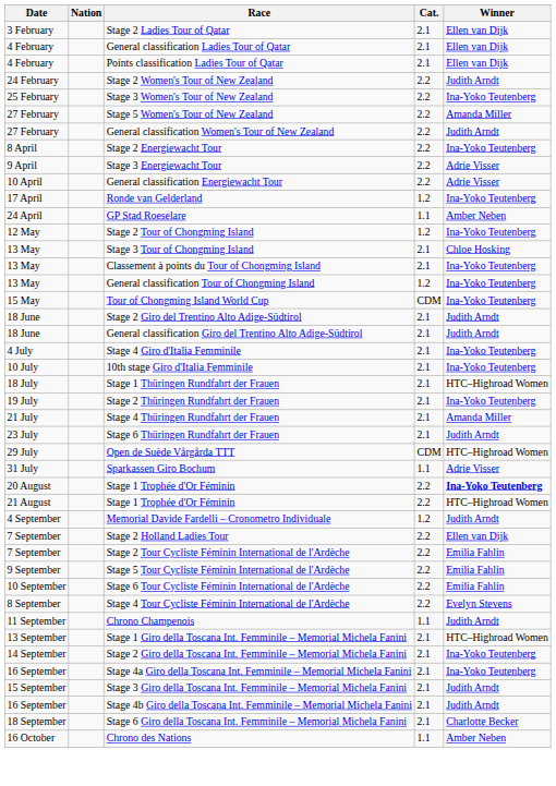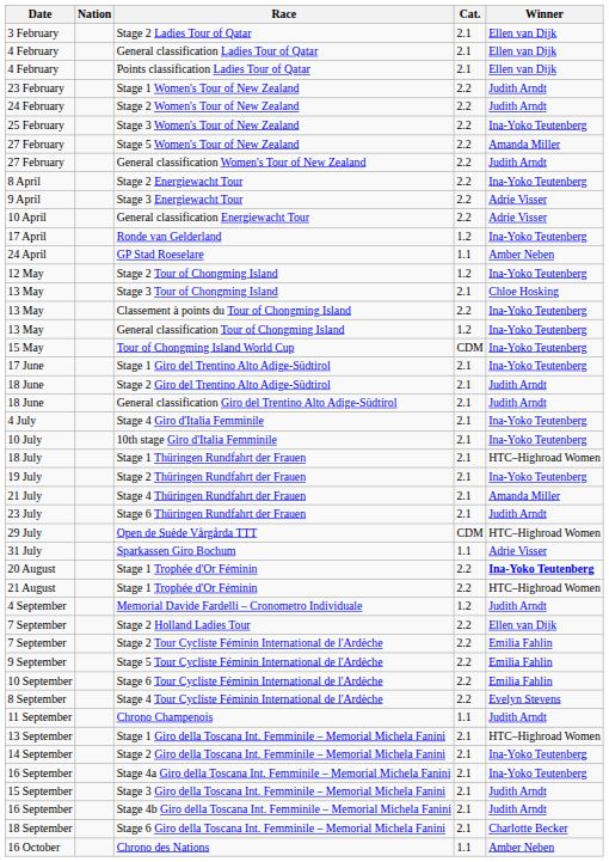 <table class="wikitable sortable">
 <tr>
 <th>Date</th>
 <th>Nation</th>
 <th>Race</th>
 <th>Cat.</th>
 <th>Winner</th>
 </tr>
 <tr>
 <td>3 February</td>
 <td></td>
 <td>Stage 2 <a href='#'>Ladies Tour of Qatar</a></td>
 <td>2.1</td>
 <td>  <a href='#'>Ellen van Dijk</a></td>
 </tr>
 <tr>
 <td>4 February</td>
 <td></td>
 <td>General classification <a href='#'>Ladies Tour of Qatar</a></td>
 <td>2.1</td>
 <td>  <a href='#'>Ellen van Dijk</a></td>
 </tr>
 <tr>
 <td>4 February</td>
 <td></td>
 <td>Points classification <a href='#'>Ladies Tour of Qatar</a></td>
 <td>2.1</td>
 <td>  <a href='#'>Ellen van Dijk</a></td>
+</tr>
+<tr>
+<td>23 February</td>
+<td></td>
+<td>Stage 1 <a href='#'>Women's Tour of New Zealand</a></td>
+<td>2.2</td>
+<td>  <a href='#'>Judith Arndt</a></td>
 </tr>
 <tr>
 <td>24 February</td>
 <td></td>
 <td>Stage 2 <a href='#'>Women's Tour of New Zealand</a></td>
 <td>2.2</td>
 <td>  <a href='#'>Judith Arndt</a></td>
 </tr>
 <tr>
 <td>25 February</td>
 <td></td>
 <td>Stage 3 <a href='#'>Women's Tour of New Zealand</a></td>
 <td>2.2</td>
 <td>  <a href='#'>Ina-Yoko Teutenberg</a></td>
 </tr>
 <tr>
 <td>27 February</td>
 <td></td>
 <td>Stage 5 <a href='#'>Women's Tour of New Zealand</a></td>
 <td>2.2</td>
 <td>  <a href='#'>Amanda Miller</a></td>
 </tr>
 <tr>
 <td>27 February</td>
 <td></td>
 <td>General classification <a href='#'>Women's Tour of New Zealand</a></td>
 <td>2.2</td>
 <td>  <a href='#'>Judith Arndt</a></td>
 </tr>
 <tr>
 <td>8 April</td>
 <td></td>
 <td>Stage 2 <a href='#'>Energiewacht Tour</a></td>
 <td>2.2</td>
 <td>  <a href='#'>Ina-Yoko Teutenberg</a></td>
 </tr>
 <tr>
 <td>9 April</td>
 <td></td>
 <td>Stage 3 <a href='#'>Energiewacht Tour</a></td>
 <td>2.2</td>
 <td>  <a href='#'>Adrie Visser</a></td>
 </tr>
 <tr>
 <td>10 April</td>
 <td></td>
 <td>General classification <a href='#'>Energiewacht Tour</a></td>
 <td>2.2</td>
 <td>  <a href='#'>Adrie Visser</a></td>
 </tr>
 <tr>
 <td>17 April</td>
 <td></td>
 <td><a href='#'>Ronde van Gelderland</a></td>
 <td>1.2</td>
 <td>  <a href='#'>Ina-Yoko Teutenberg</a></td>
 </tr>
 <tr>
 <td>24 April</td>
 <td></td>
 <td><a href='#'>GP Stad Roeselare</a></td>
 <td>1.1</td>
 <td>  <a href='#'>Amber Neben</a></td>
 </tr>
 <tr>
 <td>12 May</td>
 <td></td>
 <td>Stage 2 <a href='#'>Tour of Chongming Island</a></td>
 <td>1.2</td>
 <td>  <a href='#'>Ina-Yoko Teutenberg</a></td>
 </tr>
 <tr>
 <td>13 May</td>
 <td></td>
 <td>Stage 3 <a href='#'>Tour of Chongming Island</a></td>
 <td>2.1</td>
 <td> <a href='#'>Chloe Hosking</a></td>
 </tr>
 <tr>
 <td>13 May</td>
 <td></td>
 <td>Classement à points du <a href='#'>Tour of Chongming Island</a></td>
-<td>2.1</td>
+<td>2.2</td>
 <td>  <a href='#'>Ina-Yoko Teutenberg</a></td>
 </tr>
 <tr>
 <td>13 May</td>
 <td></td>
 <td>General classification <a href='#'>Tour of Chongming Island</a></td>
 <td>1.2</td>
 <td>  <a href='#'>Ina-Yoko Teutenberg</a></td>
 </tr>
 <tr>
 <td>15 May</td>
 <td></td>
 <td><a href='#'>Tour of Chongming Island World Cup</a></td>
 <td>CDM</td>
+<td>  <a href='#'>Ina-Yoko Teutenberg</a></td>
+</tr>
+<tr>
+<td>17 June</td>
+<td></td>
+<td>Stage 1 <a href='#'>Giro del Trentino Alto Adige-Südtirol</a></td>
+<td>2.1</td>
 <td>  <a href='#'>Ina-Yoko Teutenberg</a></td>
 </tr>
 <tr>
 <td>18 June</td>
 <td></td>
 <td>Stage 2 <a href='#'>Giro del Trentino Alto Adige-Südtirol</a></td>
 <td>2.1</td>
 <td>  <a href='#'>Judith Arndt</a></td>
 </tr>
 <tr>
 <td>18 June</td>
 <td></td>
 <td>General classification <a href='#'>Giro del Trentino Alto Adige-Südtirol</a></td>
 <td>2.1</td>
 <td>  <a href='#'>Judith Arndt</a></td>
 </tr>
 <tr>
 <td>4 July</td>
 <td></td>
 <td>Stage 4 <a href='#'>Giro d'Italia Femminile</a></td>
 <td>2.1</td>
 <td>  <a href='#'>Ina-Yoko Teutenberg</a></td>
 </tr>
 <tr>
 <td>10 July</td>
 <td></td>
 <td>10th stage <a href='#'>Giro d'Italia Femminile</a></td>
 <td>2.1</td>
 <td>  <a href='#'>Ina-Yoko Teutenberg</a></td>
 </tr>
 <tr>
 <td>18 July</td>
 <td></td>
 <td>Stage 1 <a href='#'>Thüringen Rundfahrt der Frauen</a></td>
 <td>2.1</td>
 <td>HTC–Highroad Women</td>
 </tr>
 <tr>
 <td>19 July</td>
 <td></td>
 <td>Stage 2 <a href='#'>Thüringen Rundfahrt der Frauen</a></td>
 <td>2.1</td>
 <td>  <a href='#'>Ina-Yoko Teutenberg</a></td>
 </tr>
 <tr>
 <td>21 July</td>
 <td></td>
 <td>Stage 4 <a href='#'>Thüringen Rundfahrt der Frauen</a></td>
 <td>2.1</td>
 <td>  <a href='#'>Amanda Miller</a></td>
 </tr>
 <tr>
 <td>23 July</td>
 <td></td>
 <td>Stage 6 <a href='#'>Thüringen Rundfahrt der Frauen</a></td>
 <td>2.1</td>
 <td>  <a href='#'>Judith Arndt</a></td>
 </tr>
 <tr>
 <td>29 July</td>
 <td></td>
 <td><a href='#'>Open de Suède Vårgårda TTT</a></td>
 <td>CDM</td>
 <td>HTC–Highroad Women</td>
 </tr>
 <tr>
 <td>31 July</td>
 <td></td>
 <td><a href='#'>Sparkassen Giro Bochum</a></td>
 <td>1.1</td>
 <td>  <a href='#'>Adrie Visser</a></td>
 </tr>
 <tr>
 <td>20 August</td>
 <td></td>
 <td>Stage 1 <a href='#'>Trophée d'Or Féminin</a></td>
 <td>2.2</td>
 <td><strong>  <a href='#'>Ina-Yoko Teutenberg</a></strong></td>
 </tr>
 <tr>
 <td>21 August</td>
 <td></td>
 <td>Stage 1 <a href='#'>Trophée d'Or Féminin</a></td>
 <td>2.2</td>
 <td>HTC–Highroad Women</td>
 </tr>
 <tr>
 <td>4 September</td>
 <td></td>
 <td><a href='#'>Memorial Davide Fardelli – Cronometro Individuale</a></td>
 <td>1.2</td>
 <td>  <a href='#'>Judith Arndt</a></td>
 </tr>
 <tr>
 <td>7 September</td>
 <td></td>
 <td>Stage 2 <a href='#'>Holland Ladies Tour</a></td>
 <td>2.2</td>
 <td>  <a href='#'>Ellen van Dijk</a></td>
 </tr>
 <tr>
 <td>7 September</td>
 <td></td>
 <td>Stage 2 <a href='#'>Tour Cycliste Féminin International de l'Ardèche</a></td>
 <td>2.2</td>
 <td> <a href='#'>Emilia Fahlin</a></td>
 </tr>
 <tr>
 <td>9 September</td>
 <td></td>
 <td>Stage 5 <a href='#'>Tour Cycliste Féminin International de l'Ardèche</a></td>
 <td>2.2</td>
 <td> <a href='#'>Emilia Fahlin</a></td>
 </tr>
 <tr>
 <td>10 September</td>
 <td></td>
 <td>Stage 6 <a href='#'>Tour Cycliste Féminin International de l'Ardèche</a></td>
 <td>2.2</td>
 <td> <a href='#'>Emilia Fahlin</a></td>
 </tr>
 <tr>
 <td>8 September</td>
 <td></td>
 <td>Stage 4 <a href='#'>Tour Cycliste Féminin International de l'Ardèche</a></td>
 <td>2.2</td>
 <td>  <a href='#'>Evelyn Stevens</a></td>
 </tr>
 <tr>
 <td>11 September</td>
 <td></td>
 <td><a href='#'>Chrono Champenois</a></td>
 <td>1.1</td>
 <td>  <a href='#'>Judith Arndt</a></td>
 </tr>
 <tr>
 <td>13 September</td>
 <td></td>
 <td>Stage 1 <a href='#'>Giro della Toscana Int. Femminile – Memorial Michela Fanini</a></td>
 <td>2.1</td>
 <td>HTC–Highroad Women</td>
 </tr>
 <tr>
 <td>14 September</td>
 <td></td>
 <td>Stage 2 <a href='#'>Giro della Toscana Int. Femminile – Memorial Michela Fanini</a></td>
 <td>2.1</td>
 <td>  <a href='#'>Ina-Yoko Teutenberg</a></td>
 </tr>
 <tr>
 <td>16 September</td>
 <td></td>
 <td>Stage 4a <a href='#'>Giro della Toscana Int. Femminile – Memorial Michela Fanini</a></td>
 <td>2.1</td>
 <td>  <a href='#'>Ina-Yoko Teutenberg</a></td>
 </tr>
 <tr>
 <td>15 September</td>
 <td></td>
 <td>Stage 3 <a href='#'>Giro della Toscana Int. Femminile – Memorial Michela Fanini</a></td>
 <td>2.1</td>
 <td>  <a href='#'>Judith Arndt</a></td>
 </tr>
 <tr>
 <td>16 September</td>
 <td></td>
 <td>Stage 4b <a href='#'>Giro della Toscana Int. Femminile – Memorial Michela Fanini</a></td>
 <td>2.1</td>
 <td>  <a href='#'>Judith Arndt</a></td>
 </tr>
 <tr>
 <td>18 September</td>
 <td></td>
 <td>Stage 6 <a href='#'>Giro della Toscana Int. Femminile – Memorial Michela Fanini</a></td>
 <td>2.1</td>
 <td>  <a href='#'>Charlotte Becker</a></td>
 </tr>
 <tr>
 <td>16 October</td>
 <td></td>
 <td><a href='#'>Chrono des Nations</a></td>
 <td>1.1</td>
 <td> <a href='#'>Amber Neben</a></td>
 </tr>
 </table>
